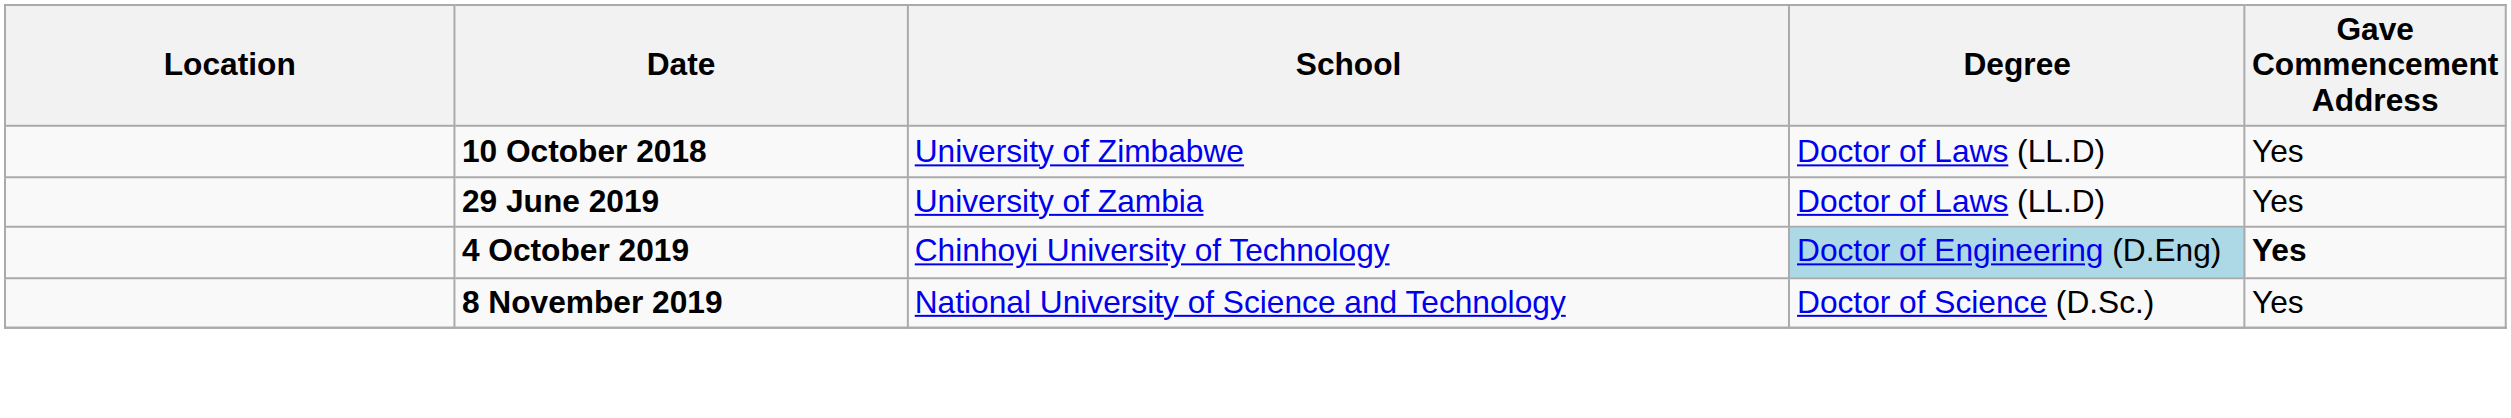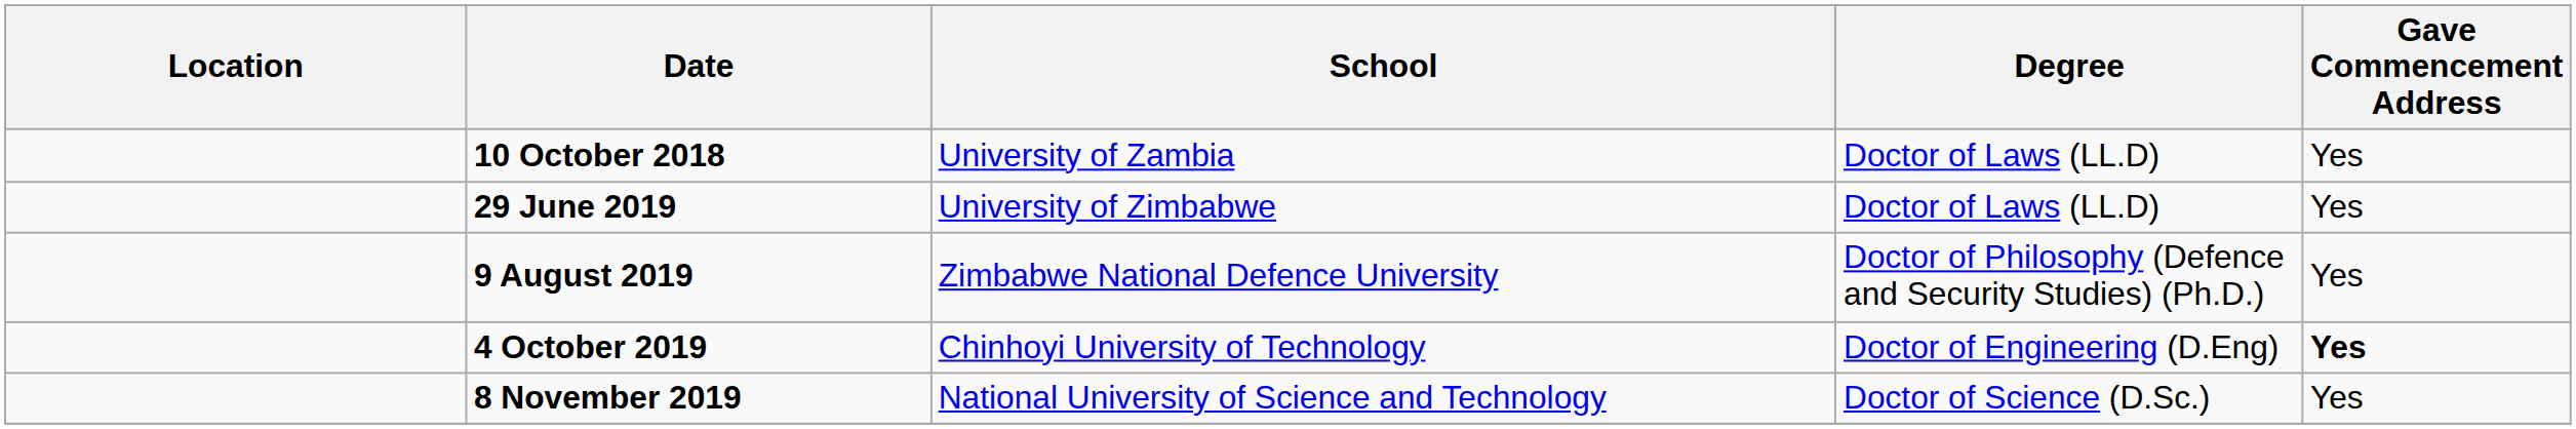 <table class="wikitable" style="width:100%;">
 <tr>
 <th style="width:20%;">Location</th>
 <th style="width:20%;">Date</th>
 <th style="width:40%;">School</th>
 <th style="width:20%;">Degree</th>
 <th style="width:20%;">Gave Commencement Address</th>
 </tr>
 <tr>
 <td></td>
 <td><strong>10 October 2018</strong></td>
+<td><a href='#'>University of Zambia</a></td>
+<td><a href='#'>Doctor of Laws</a> (LL.D) </td>
+<td>Yes</td>
+</tr>
+<tr>
+<td></td>
+<td><strong>29 June 2019</strong></td>
 <td><a href='#'>University of Zimbabwe</a></td>
 <td><a href='#'>Doctor of Laws</a> (LL.D) </td>
 <td>Yes</td>
 </tr>
 <tr>
 <td></td>
-<td><strong>29 June 2019</strong></td>
-<td><a href='#'>University of Zambia</a></td>
-<td><a href='#'>Doctor of Laws</a> (LL.D) </td>
-<td>Yes</td>
+<td><strong>9 August 2019</strong></td>
+<td><a href='#'>Zimbabwe National Defence University</a></td>
+<td><a href='#'>Doctor of Philosophy</a> (Defence and Security Studies) (Ph.D.) </td>
+<td>Yes  </td>
 </tr>
 <tr>
 <td></td>
 <td><strong>4 October 2019</strong></td>
 <td><a href='#'>Chinhoyi University of Technology</a></td>
-<td style="background: lightblue;"><a href='#'>Doctor of Engineering</a> (D.Eng) </td>
+<td><a href='#'>Doctor of Engineering</a> (D.Eng) </td>
 <td><strong>Yes</strong></td>
 </tr>
 <tr>
 <td></td>
 <td><strong>8 November 2019</strong></td>
 <td><a href='#'>National University of Science and Technology</a></td>
 <td><a href='#'>Doctor of Science</a> (D.Sc.) </td>
 <td>Yes</td>
 </tr>
 <tr>
 </tr>
 </table>
